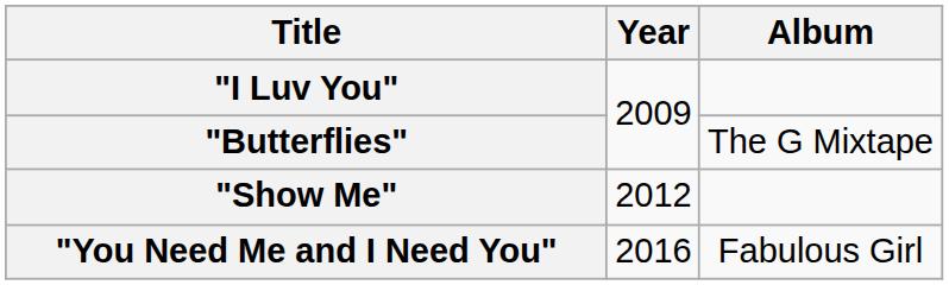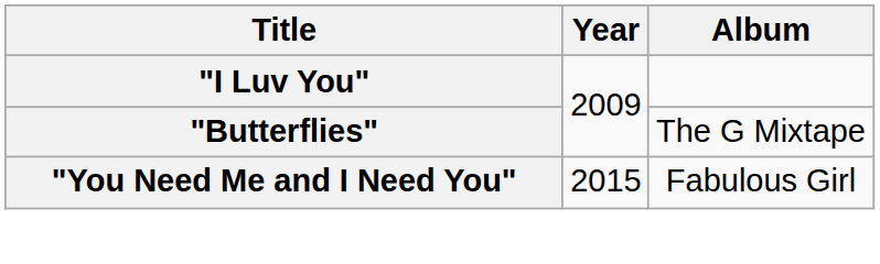 <table class="wikitable plainrowheaders" style="text-align:center;">
 <tr>
 <th scope="col" style="width:17em;">Title</th>
 <th scope="col">Year</th>
 <th scope="col">Album</th>
 </tr>
 <tr>
 <th scope="row">"I Luv You"<br></th>
 <td rowspan=2>2009</td>
 <td></td>
 </tr>
 <tr>
 <th scope="row">"Butterflies"<br></th>
 <td>The G Mixtape</td>
 </tr>
 <tr>
-<th scope="row">"Show Me"<br></th>
-<td>2012</td>
-<td></td>
-</tr>
-<tr>
 <th scope="row">"You Need Me and I Need You"<br></th>
-<td>2016</td>
+<td>2015</td>
 <td>Fabulous Girl</td>
 </tr>
 </table>
